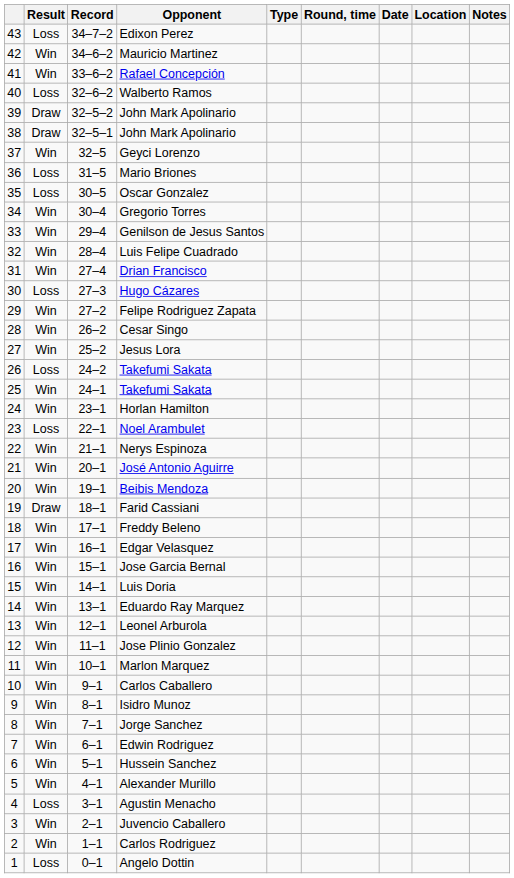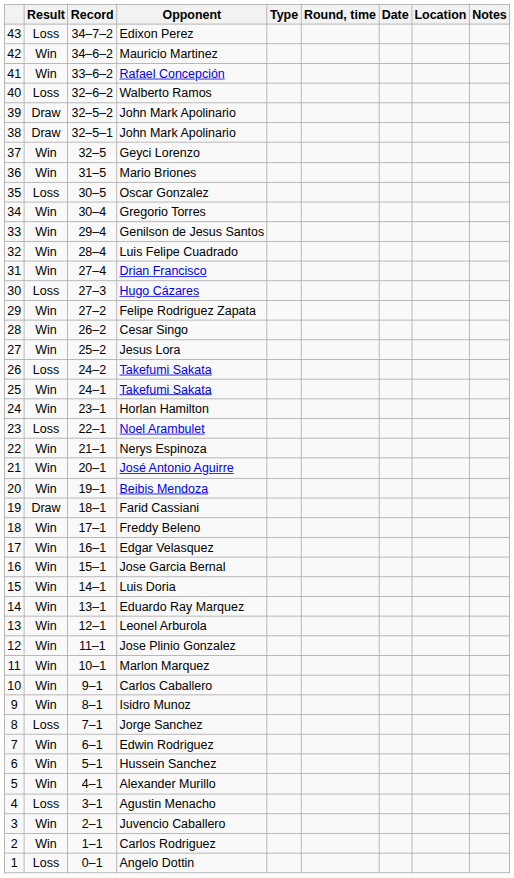 <table class="wikitable" style="text-align:center; font-size:95%">
 <tr>
 <th></th>
 <th>Result</th>
 <th>Record</th>
 <th>Opponent</th>
 <th>Type</th>
 <th>Round, time</th>
 <th>Date</th>
 <th>Location</th>
 <th>Notes</th>
 </tr>
 <tr>
 <td>43</td>
 <td>Loss</td>
 <td>34–7–2</td>
 <td align=left> Edixon Perez</td>
 <td></td>
 <td></td>
 <td></td>
 <td align=left> </td>
 <td align=left></td>
 </tr>
 <tr>
 <td>42</td>
 <td>Win</td>
 <td>34–6–2</td>
 <td align=left> Mauricio Martinez</td>
 <td></td>
 <td></td>
 <td></td>
 <td align=left> </td>
 <td align=left></td>
 </tr>
 <tr>
 <td>41</td>
 <td>Win</td>
 <td>33–6–2</td>
 <td align=left> <a href='#'>Rafael Concepción</a></td>
 <td></td>
 <td></td>
 <td></td>
 <td align=left> </td>
 <td align=left></td>
 </tr>
 <tr>
 <td>40</td>
 <td>Loss</td>
 <td>32–6–2</td>
 <td align=left> Walberto Ramos</td>
 <td></td>
 <td></td>
 <td></td>
 <td align=left> </td>
 <td align=left></td>
 </tr>
 <tr>
 <td>39</td>
 <td>Draw</td>
 <td>32–5–2</td>
 <td align=left> John Mark Apolinario</td>
 <td></td>
 <td></td>
 <td></td>
 <td align=left> </td>
 <td align=left></td>
 </tr>
 <tr>
 <td>38</td>
 <td>Draw</td>
 <td>32–5–1</td>
 <td align=left> John Mark Apolinario</td>
 <td></td>
 <td></td>
 <td></td>
 <td align=left> </td>
 <td align=left></td>
 </tr>
 <tr>
 <td>37</td>
 <td>Win</td>
 <td>32–5</td>
 <td align=left> Geyci Lorenzo</td>
 <td></td>
 <td></td>
 <td></td>
 <td align=left> </td>
 <td align=left></td>
 </tr>
 <tr>
 <td>36</td>
-<td>Loss</td>
+<td>Win</td>
 <td>31–5</td>
 <td align=left> Mario Briones</td>
 <td></td>
 <td></td>
 <td></td>
 <td align=left> </td>
 <td align=left></td>
 </tr>
 <tr>
 <td>35</td>
 <td>Loss</td>
 <td>30–5</td>
 <td align=left> Oscar Gonzalez</td>
 <td></td>
 <td></td>
 <td></td>
 <td align=left> </td>
 <td align=left></td>
 </tr>
 <tr>
 <td>34</td>
 <td>Win</td>
 <td>30–4</td>
 <td align=left> Gregorio Torres</td>
 <td></td>
 <td></td>
 <td></td>
 <td align=left> </td>
 <td align=left></td>
 </tr>
 <tr>
 <td>33</td>
 <td>Win</td>
 <td>29–4</td>
 <td align=left> Genilson de Jesus Santos</td>
 <td></td>
 <td></td>
 <td></td>
 <td align=left> </td>
 <td align=left></td>
 </tr>
 <tr>
 <td>32</td>
 <td>Win</td>
 <td>28–4</td>
 <td align=left> Luis Felipe Cuadrado</td>
 <td></td>
 <td></td>
 <td></td>
 <td align=left> </td>
 <td align=left></td>
 </tr>
 <tr>
 <td>31</td>
 <td>Win</td>
 <td>27–4</td>
 <td align=left> <a href='#'>Drian Francisco</a></td>
 <td></td>
 <td></td>
 <td></td>
 <td align=left> </td>
 <td align=left></td>
 </tr>
 <tr>
 <td>30</td>
 <td>Loss</td>
 <td>27–3</td>
 <td align=left> <a href='#'>Hugo Cázares</a></td>
 <td></td>
 <td></td>
 <td></td>
 <td align=left> </td>
 <td align=left></td>
 </tr>
 <tr>
 <td>29</td>
 <td>Win</td>
 <td>27–2</td>
 <td align=left> Felipe Rodriguez Zapata</td>
 <td></td>
 <td></td>
 <td></td>
 <td align=left> </td>
 <td align=left></td>
 </tr>
 <tr>
 <td>28</td>
 <td>Win</td>
 <td>26–2</td>
 <td align=left> Cesar Singo</td>
 <td></td>
 <td></td>
 <td></td>
 <td align=left> </td>
 <td align=left></td>
 </tr>
 <tr>
 <td>27</td>
 <td>Win</td>
 <td>25–2</td>
 <td align=left> Jesus Lora</td>
 <td></td>
 <td></td>
 <td></td>
 <td align=left> </td>
 <td align=left></td>
 </tr>
 <tr>
 <td>26</td>
 <td>Loss</td>
 <td>24–2</td>
 <td align=left> <a href='#'>Takefumi Sakata</a></td>
 <td></td>
 <td></td>
 <td></td>
 <td align=left> </td>
 <td align=left></td>
 </tr>
 <tr>
 <td>25</td>
 <td>Win</td>
 <td>24–1</td>
 <td align=left> <a href='#'>Takefumi Sakata</a></td>
 <td></td>
 <td></td>
 <td></td>
 <td align=left> </td>
 <td align=left></td>
 </tr>
 <tr>
 <td>24</td>
 <td>Win</td>
 <td>23–1</td>
 <td align=left> Horlan Hamilton</td>
 <td></td>
 <td></td>
 <td></td>
 <td align=left> </td>
 <td align=left></td>
 </tr>
 <tr>
 <td>23</td>
 <td>Loss</td>
 <td>22–1</td>
 <td align=left> <a href='#'>Noel Arambulet</a></td>
 <td></td>
 <td></td>
 <td></td>
 <td align=left> </td>
 <td align=left></td>
 </tr>
 <tr>
 <td>22</td>
 <td>Win</td>
 <td>21–1</td>
 <td align=left> Nerys Espinoza</td>
 <td></td>
 <td></td>
 <td></td>
 <td align=left> </td>
 <td align=left></td>
 </tr>
 <tr>
 <td>21</td>
 <td>Win</td>
 <td>20–1</td>
 <td align=left> <a href='#'>José Antonio Aguirre</a></td>
 <td></td>
 <td></td>
 <td></td>
 <td align=left> </td>
 <td align=left></td>
 </tr>
 <tr>
 <td>20</td>
 <td>Win</td>
 <td>19–1</td>
 <td align=left> <a href='#'>Beibis Mendoza</a></td>
 <td></td>
 <td></td>
 <td></td>
 <td align=left> </td>
 <td align=left></td>
 </tr>
 <tr>
 <td>19</td>
 <td>Draw</td>
 <td>18–1</td>
 <td align=left> Farid Cassiani</td>
 <td></td>
 <td></td>
 <td></td>
 <td align=left> </td>
 <td align=left></td>
 </tr>
 <tr>
 <td>18</td>
 <td>Win</td>
 <td>17–1</td>
 <td align=left> Freddy Beleno</td>
 <td></td>
 <td></td>
 <td></td>
 <td align=left> </td>
 <td align=left></td>
 </tr>
 <tr>
 <td>17</td>
 <td>Win</td>
 <td>16–1</td>
 <td align=left> Edgar Velasquez</td>
 <td></td>
 <td></td>
 <td></td>
 <td align=left> </td>
 <td align=left></td>
 </tr>
 <tr>
 <td>16</td>
 <td>Win</td>
 <td>15–1</td>
 <td align=left> Jose Garcia Bernal</td>
 <td></td>
 <td></td>
 <td></td>
 <td align=left> </td>
 <td align=left></td>
 </tr>
 <tr>
 <td>15</td>
 <td>Win</td>
 <td>14–1</td>
 <td align=left> Luis Doria</td>
 <td></td>
 <td></td>
 <td></td>
 <td align=left> </td>
 <td align=left></td>
 </tr>
 <tr>
 <td>14</td>
 <td>Win</td>
 <td>13–1</td>
 <td align=left> Eduardo Ray Marquez</td>
 <td></td>
 <td></td>
 <td></td>
 <td align=left> </td>
 <td align=left></td>
 </tr>
 <tr>
 <td>13</td>
 <td>Win</td>
 <td>12–1</td>
 <td align=left> Leonel Arburola</td>
 <td></td>
 <td></td>
 <td></td>
 <td align=left> </td>
 <td align=left></td>
 </tr>
 <tr>
 <td>12</td>
 <td>Win</td>
 <td>11–1</td>
 <td align=left> Jose Plinio Gonzalez</td>
 <td></td>
 <td></td>
 <td></td>
 <td align=left> </td>
 <td align=left></td>
 </tr>
 <tr>
 <td>11</td>
 <td>Win</td>
 <td>10–1</td>
 <td align=left> Marlon Marquez</td>
 <td></td>
 <td></td>
 <td></td>
 <td align=left> </td>
 <td></td>
 </tr>
 <tr>
 <td>10</td>
 <td>Win</td>
 <td>9–1</td>
 <td align=left> Carlos Caballero</td>
 <td></td>
 <td></td>
 <td></td>
 <td align=left> </td>
 <td align=left></td>
 </tr>
 <tr>
 <td>9</td>
 <td>Win</td>
 <td>8–1</td>
 <td align=left> Isidro Munoz</td>
 <td></td>
 <td></td>
 <td></td>
 <td align=left> </td>
 <td align=left></td>
 </tr>
 <tr>
 <td>8</td>
-<td>Win</td>
+<td>Loss</td>
 <td>7–1</td>
 <td align=left> Jorge Sanchez</td>
 <td></td>
 <td></td>
 <td></td>
 <td align=left> </td>
 <td align=left></td>
 </tr>
 <tr>
 <td>7</td>
 <td>Win</td>
 <td>6–1</td>
 <td align=left> Edwin Rodriguez</td>
 <td></td>
 <td></td>
 <td></td>
 <td align=left> </td>
 <td align=left></td>
 </tr>
 <tr>
 <td>6</td>
 <td>Win</td>
 <td>5–1</td>
 <td align=left> Hussein Sanchez</td>
 <td></td>
 <td></td>
 <td></td>
 <td align=left> </td>
 <td align=left></td>
 </tr>
 <tr>
 <td>5</td>
 <td>Win</td>
 <td>4–1</td>
 <td align=left> Alexander Murillo</td>
 <td></td>
 <td></td>
 <td></td>
 <td align=left> </td>
 <td align=left></td>
 </tr>
 <tr>
 <td>4</td>
 <td>Loss</td>
 <td>3–1</td>
 <td align=left> Agustin Menacho</td>
 <td></td>
 <td></td>
 <td></td>
 <td align=left> </td>
 <td align=left></td>
 </tr>
 <tr>
 <td>3</td>
 <td>Win</td>
 <td>2–1</td>
 <td align=left> Juvencio Caballero</td>
 <td></td>
 <td></td>
 <td></td>
 <td align=left> </td>
 <td align=left></td>
 </tr>
 <tr>
 <td>2</td>
 <td>Win</td>
 <td>1–1</td>
 <td align=left> Carlos Rodriguez</td>
 <td></td>
 <td></td>
 <td></td>
 <td align=left> </td>
 <td align=left></td>
 </tr>
 <tr>
 <td>1</td>
 <td>Loss</td>
 <td>0–1</td>
 <td align=left> Angelo Dottin</td>
 <td></td>
 <td></td>
 <td></td>
 <td align=left> </td>
 <td align=left></td>
 </tr>
 </table>
